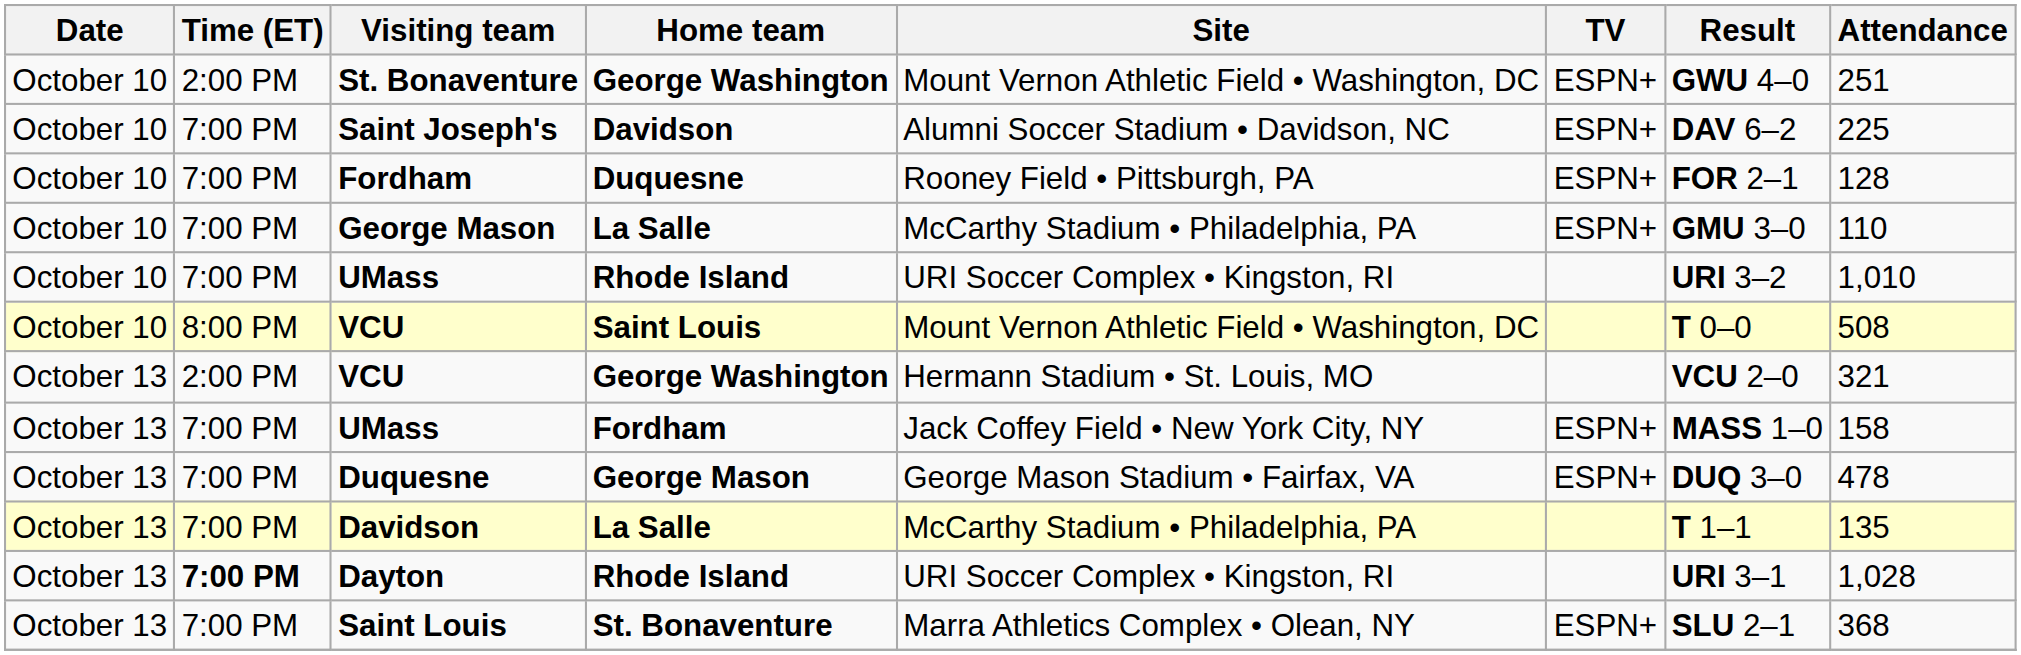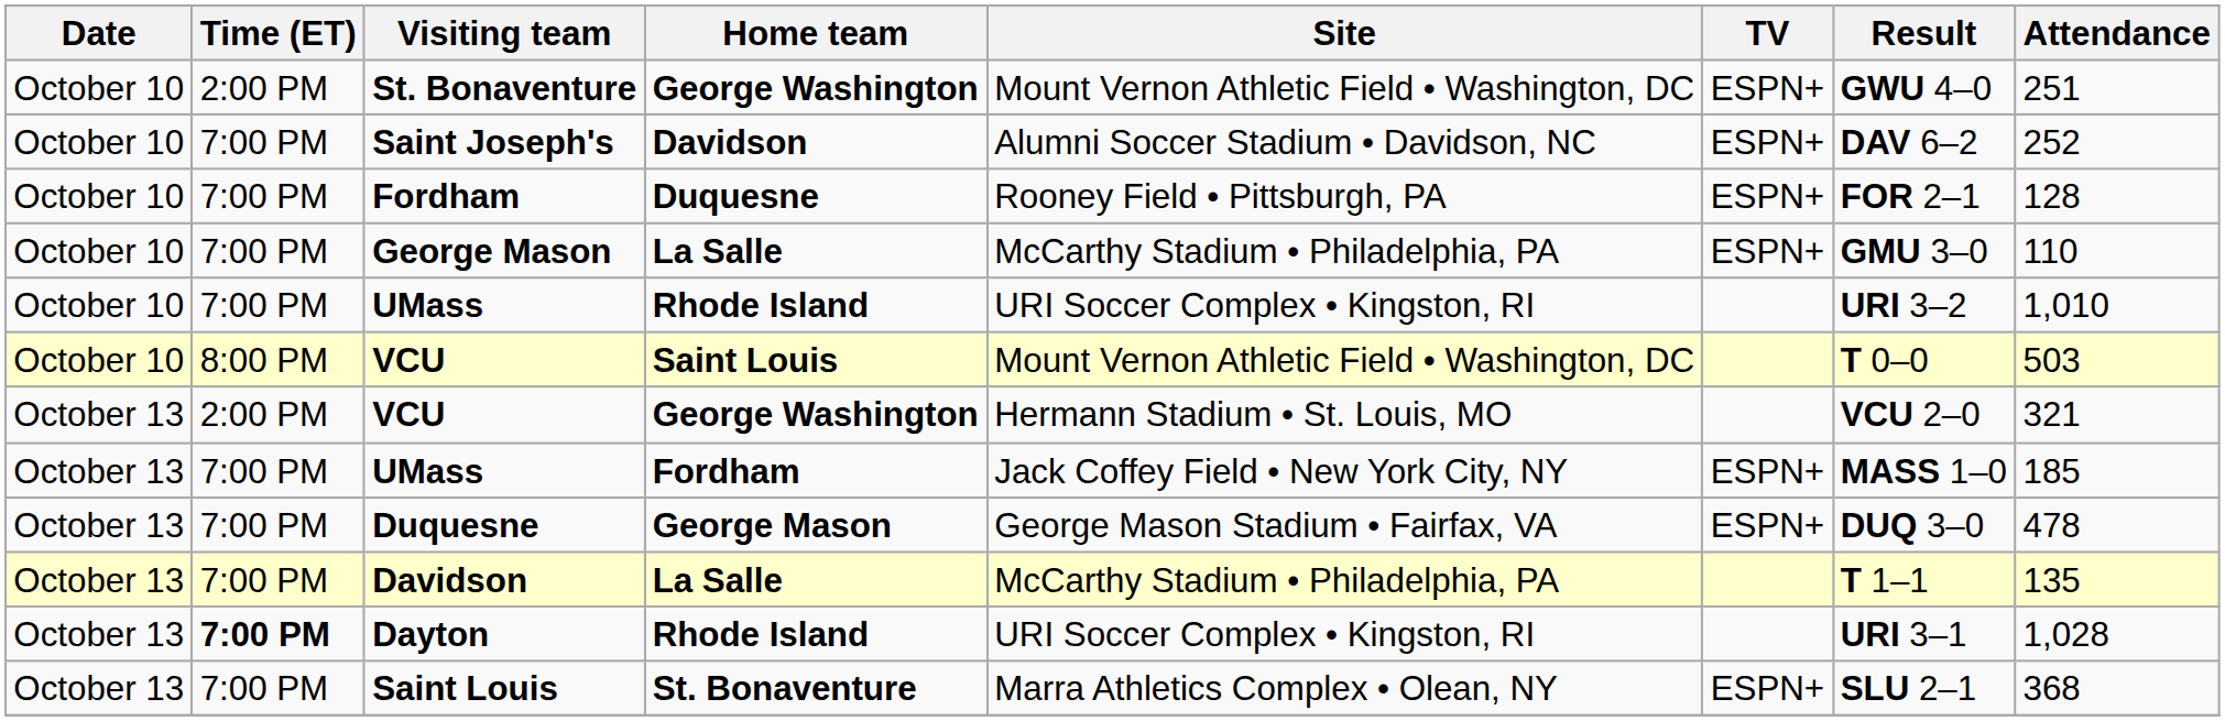 <table class="wikitable" style="font-size:95%;">
 <tr>
 <th>Date</th>
 <th>Time (ET)</th>
 <th>Visiting team</th>
 <th>Home team</th>
 <th>Site</th>
 <th>TV</th>
 <th>Result</th>
 <th>Attendance</th>
 </tr>
 <tr>
 <td>October 10</td>
 <td>2:00 PM</td>
 <td><strong>St. Bonaventure</strong></td>
 <td><strong>George Washington</strong></td>
 <td>Mount Vernon Athletic Field • Washington, DC</td>
 <td>ESPN+</td>
 <td><strong>GWU</strong> 4–0</td>
 <td>251</td>
 </tr>
 <tr>
 <td>October 10</td>
 <td>7:00 PM</td>
 <td><strong>Saint Joseph's</strong></td>
 <td><strong>Davidson</strong></td>
 <td>Alumni Soccer Stadium • Davidson, NC</td>
 <td>ESPN+</td>
 <td><strong>DAV</strong> 6–2</td>
-<td>225</td>
+<td>252</td>
 </tr>
 <tr>
 <td>October 10</td>
 <td>7:00 PM</td>
 <td><strong>Fordham</strong></td>
 <td><strong>Duquesne</strong></td>
 <td>Rooney Field • Pittsburgh, PA</td>
 <td>ESPN+</td>
 <td><strong>FOR</strong> 2–1 </td>
 <td>128</td>
 </tr>
 <tr>
 <td>October 10</td>
 <td>7:00 PM</td>
 <td><strong>George Mason</strong></td>
 <td><strong>La Salle</strong></td>
 <td>McCarthy Stadium • Philadelphia, PA</td>
 <td>ESPN+</td>
 <td><strong>GMU</strong> 3–0</td>
 <td>110</td>
 </tr>
 <tr>
 <td>October 10</td>
 <td>7:00 PM</td>
 <td><strong>UMass</strong></td>
 <td><strong>Rhode Island</strong></td>
 <td>URI Soccer Complex • Kingston, RI</td>
 <td></td>
 <td><strong>URI</strong> 3–2</td>
 <td>1,010</td>
 </tr>
 <tr style="background:#ffc;">
 <td>October 10</td>
 <td>8:00 PM</td>
 <td><strong>VCU</strong></td>
 <td><strong>Saint Louis</strong></td>
 <td>Mount Vernon Athletic Field • Washington, DC</td>
 <td></td>
 <td><strong>T</strong> 0–0 </td>
-<td>508</td>
+<td>503</td>
 </tr>
 <tr>
 <td>October 13</td>
 <td>2:00 PM</td>
 <td><strong>VCU</strong></td>
 <td><strong>George Washington</strong></td>
 <td>Hermann Stadium • St. Louis, MO</td>
 <td></td>
 <td><strong>VCU</strong> 2–0</td>
 <td>321</td>
 </tr>
 <tr>
 <td>October 13</td>
 <td>7:00 PM</td>
 <td><strong>UMass</strong></td>
 <td><strong>Fordham</strong></td>
 <td>Jack Coffey Field • New York City, NY</td>
 <td>ESPN+</td>
 <td><strong>MASS</strong> 1–0</td>
-<td>158</td>
+<td>185</td>
 </tr>
 <tr>
 <td>October 13</td>
 <td>7:00 PM</td>
 <td><strong>Duquesne</strong></td>
 <td><strong>George Mason</strong></td>
 <td>George Mason Stadium • Fairfax, VA</td>
 <td>ESPN+</td>
 <td><strong>DUQ</strong> 3–0</td>
 <td>478</td>
 </tr>
 <tr style="background:#ffc;">
 <td>October 13</td>
 <td>7:00 PM</td>
 <td><strong>Davidson</strong></td>
 <td><strong>La Salle</strong></td>
 <td>McCarthy Stadium • Philadelphia, PA</td>
 <td></td>
 <td><strong>T</strong> 1–1 </td>
 <td>135</td>
 </tr>
 <tr>
 <td>October 13</td>
 <td><strong>7:00 PM</strong></td>
 <td><strong>Dayton</strong></td>
 <td><strong>Rhode Island</strong></td>
 <td>URI Soccer Complex • Kingston, RI</td>
 <td></td>
 <td><strong>URI</strong> 3–1</td>
 <td>1,028</td>
 </tr>
 <tr>
 <td>October 13</td>
 <td>7:00 PM</td>
 <td><strong>Saint Louis</strong></td>
 <td><strong>St. Bonaventure</strong></td>
 <td>Marra Athletics Complex • Olean, NY</td>
 <td>ESPN+</td>
 <td><strong>SLU</strong> 2–1</td>
 <td>368</td>
 </tr>
 <tr>
 </tr>
 </table>
